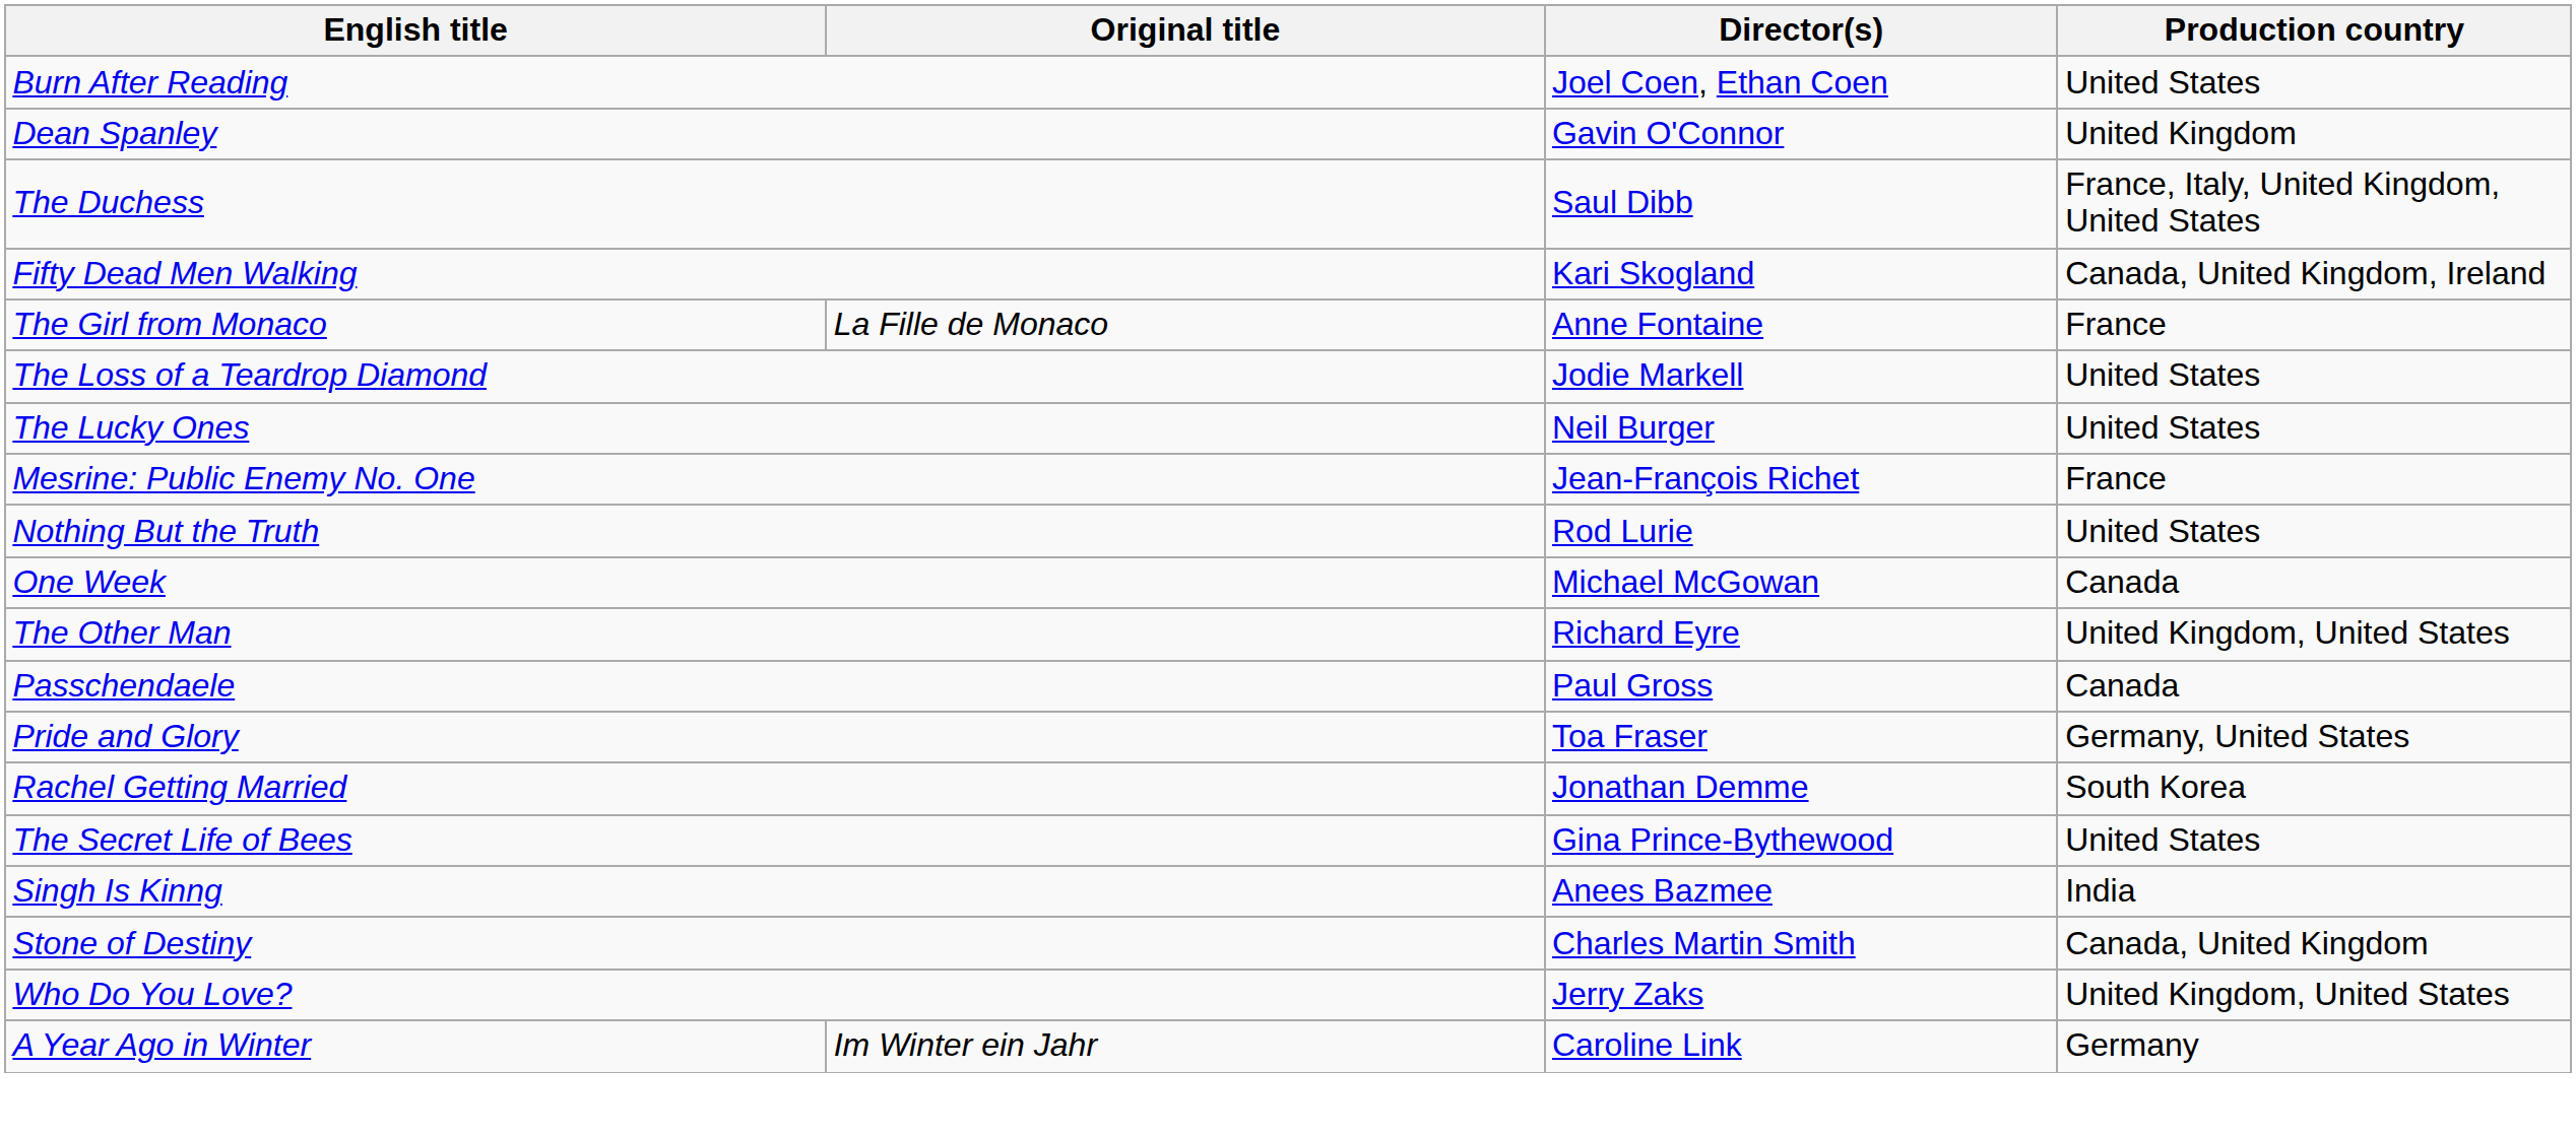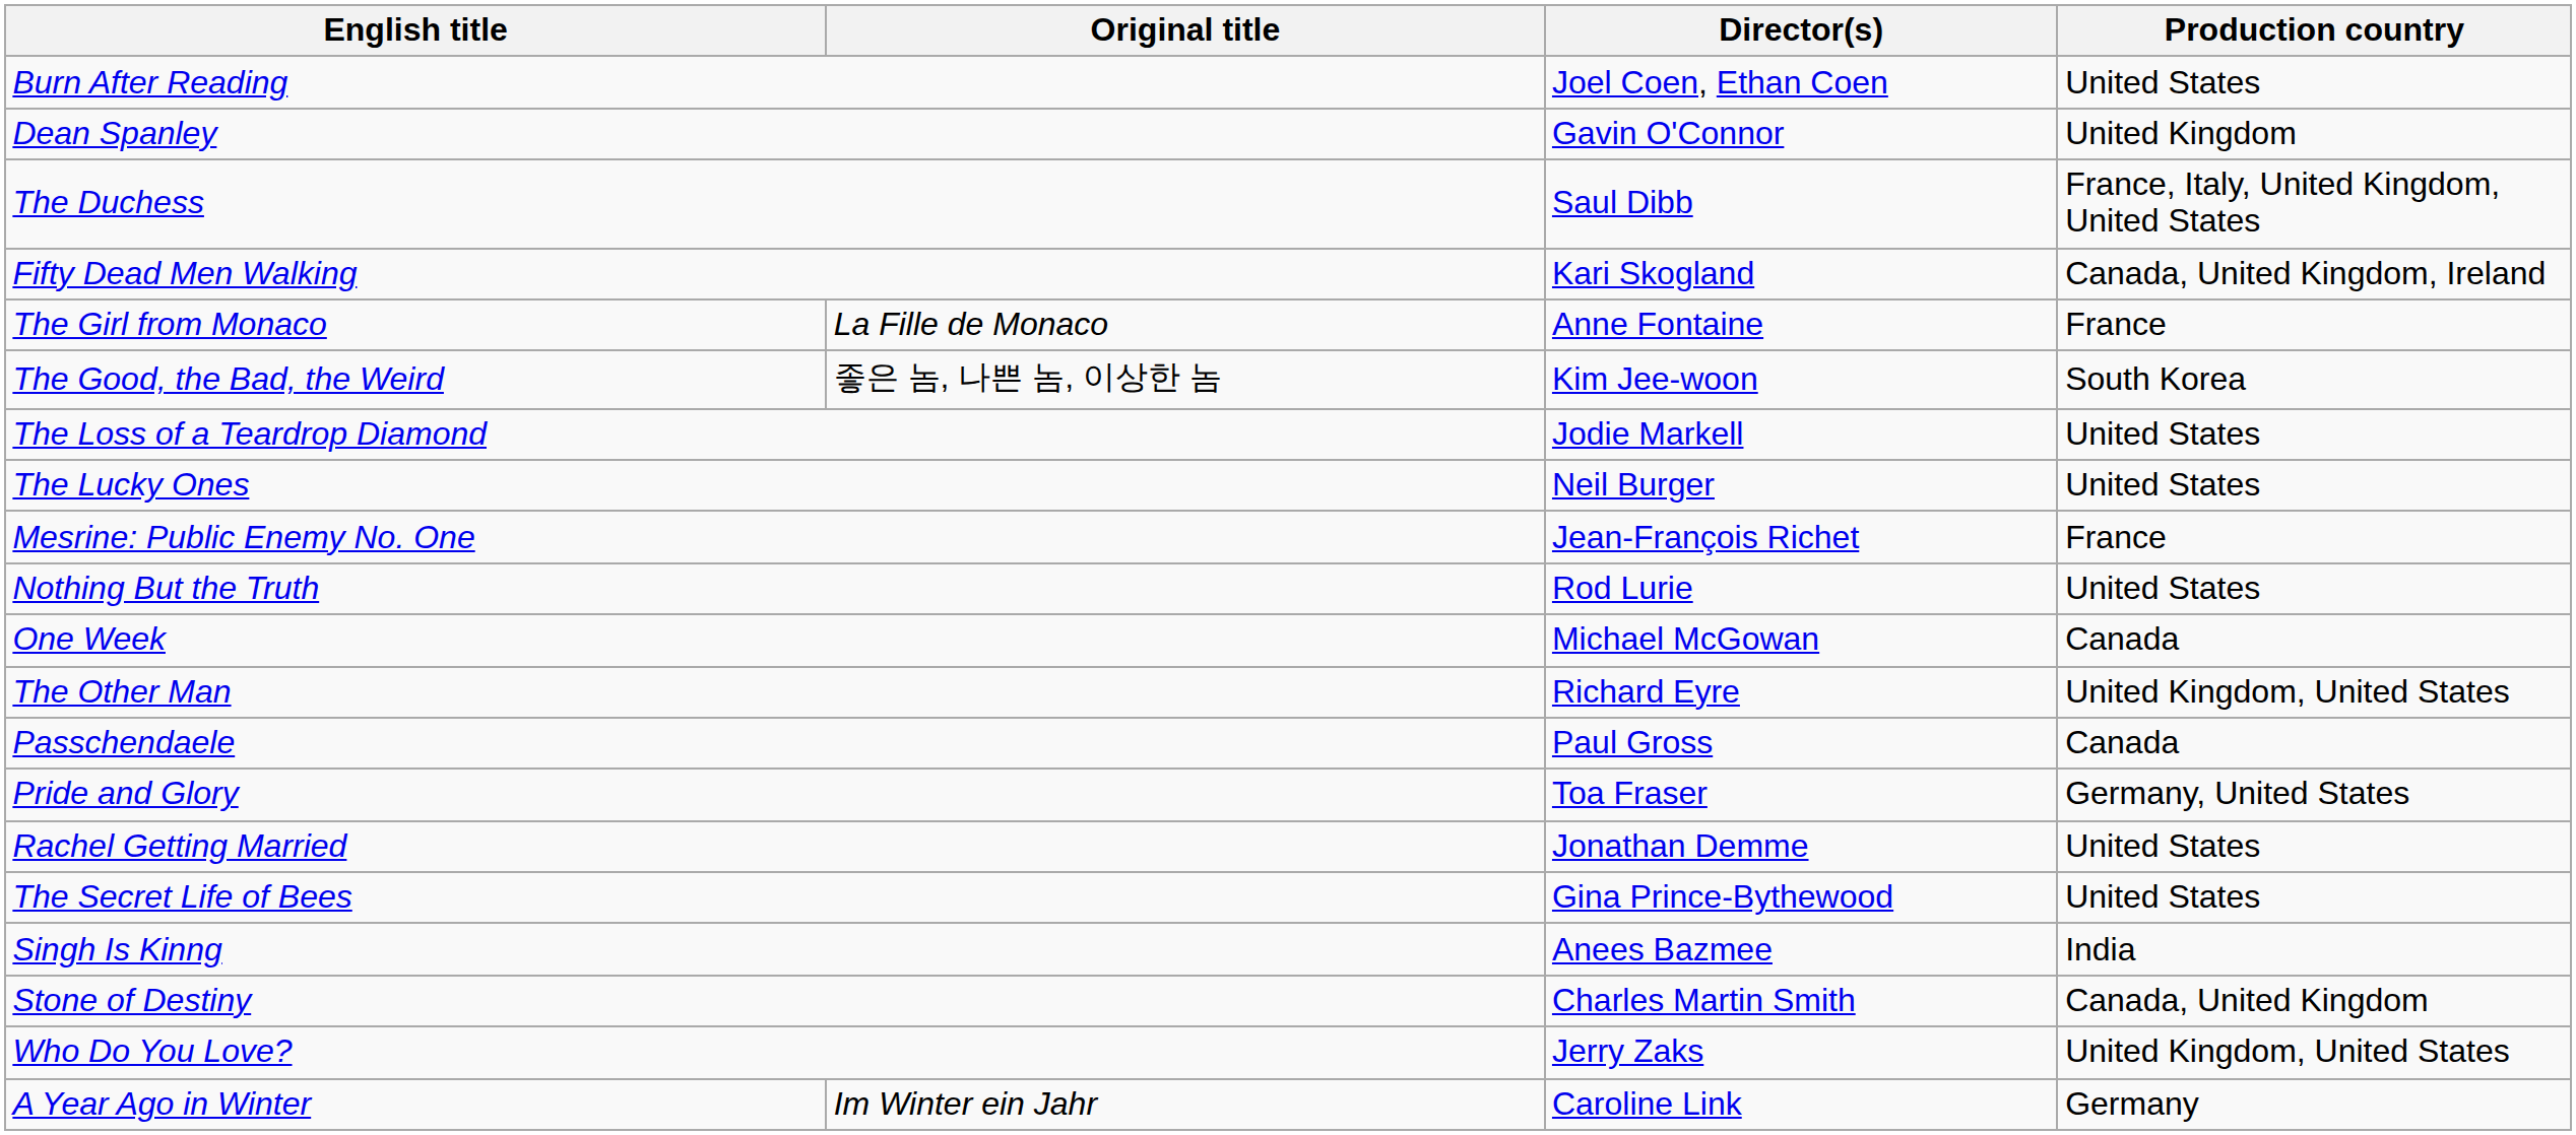 <table class="sortable wikitable" width="100%" cellpadding="5">
 <tr>
 <th scope="col" width="32%">English title</th>
 <th scope="col" width="28%">Original title</th>
 <th scope="col" width="20%">Director(s)</th>
 <th scope="col" width="20%">Production country</th>
 </tr>
 <tr>
 <td colspan=2><em><a href='#'>Burn After Reading</a></em></td>
 <td><a href='#'>Joel Coen</a>, <a href='#'>Ethan Coen</a></td>
 <td>United States</td>
 </tr>
 <tr>
 <td colspan=2><em><a href='#'>Dean Spanley</a></em></td>
 <td><a href='#'>Gavin O'Connor</a></td>
 <td>United Kingdom</td>
 </tr>
 <tr>
 <td colspan=2><em><a href='#'>The Duchess</a></em></td>
 <td><a href='#'>Saul Dibb</a></td>
 <td>France, Italy, United Kingdom, United States</td>
 </tr>
 <tr>
 <td colspan=2><em><a href='#'>Fifty Dead Men Walking</a></em></td>
 <td><a href='#'>Kari Skogland</a></td>
 <td>Canada, United Kingdom, Ireland</td>
 </tr>
 <tr>
 <td><em><a href='#'>The Girl from Monaco</a></em></td>
 <td><em>La Fille de Monaco</em></td>
 <td><a href='#'>Anne Fontaine</a></td>
 <td>France</td>
+</tr>
+<tr>
+<td><em><a href='#'>The Good, the Bad, the Weird</a></em></td>
+<td>좋은 놈, 나쁜 놈, 이상한 놈</td>
+<td><a href='#'>Kim Jee-woon</a></td>
+<td>South Korea</td>
 </tr>
 <tr>
 <td colspan=2><em><a href='#'>The Loss of a Teardrop Diamond</a></em></td>
 <td><a href='#'>Jodie Markell</a></td>
 <td>United States</td>
 </tr>
 <tr>
 <td colspan=2><em><a href='#'>The Lucky Ones</a></em></td>
 <td><a href='#'>Neil Burger</a></td>
 <td>United States</td>
 </tr>
 <tr>
 <td colspan=2><em><a href='#'>Mesrine: Public Enemy No. One</a></em></td>
 <td><a href='#'>Jean-François Richet</a></td>
 <td>France</td>
 </tr>
 <tr>
 <td colspan=2><em><a href='#'>Nothing But the Truth</a></em></td>
 <td><a href='#'>Rod Lurie</a></td>
 <td>United States</td>
 </tr>
 <tr>
 <td colspan=2><em><a href='#'>One Week</a></em></td>
 <td><a href='#'>Michael McGowan</a></td>
 <td>Canada</td>
 </tr>
 <tr>
 <td colspan=2><em><a href='#'>The Other Man</a></em></td>
 <td><a href='#'>Richard Eyre</a></td>
 <td>United Kingdom, United States</td>
 </tr>
 <tr>
 <td colspan=2><em><a href='#'>Passchendaele</a></em></td>
 <td><a href='#'>Paul Gross</a></td>
 <td>Canada</td>
 </tr>
 <tr>
 <td colspan=2><em><a href='#'>Pride and Glory</a></em></td>
 <td><a href='#'>Toa Fraser</a></td>
 <td>Germany, United States</td>
 </tr>
 <tr>
 <td colspan=2><em><a href='#'>Rachel Getting Married</a></em></td>
 <td><a href='#'>Jonathan Demme</a></td>
-<td>South Korea</td>
+<td>United States</td>
 </tr>
 <tr>
 <td colspan=2><em><a href='#'>The Secret Life of Bees</a></em></td>
 <td><a href='#'>Gina Prince-Bythewood</a></td>
 <td>United States</td>
 </tr>
 <tr>
 <td colspan=2><em><a href='#'>Singh Is Kinng</a></em></td>
 <td><a href='#'>Anees Bazmee</a></td>
 <td>India</td>
 </tr>
 <tr>
 <td colspan=2><em><a href='#'>Stone of Destiny</a></em></td>
 <td><a href='#'>Charles Martin Smith</a></td>
 <td>Canada, United Kingdom</td>
 </tr>
 <tr>
 <td colspan=2><em><a href='#'>Who Do You Love?</a></em></td>
 <td><a href='#'>Jerry Zaks</a></td>
 <td>United Kingdom, United States</td>
 </tr>
 <tr>
 <td><em><a href='#'>A Year Ago in Winter</a></em></td>
 <td><em>Im Winter ein Jahr</em></td>
 <td><a href='#'>Caroline Link</a></td>
 <td>Germany</td>
 </tr>
 </table>
